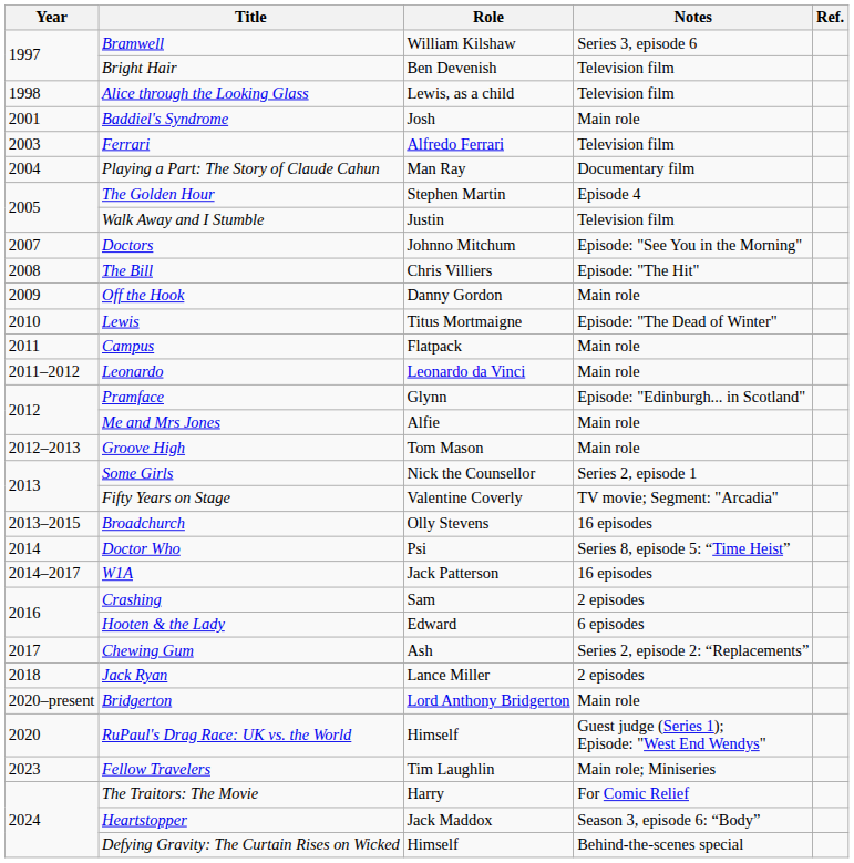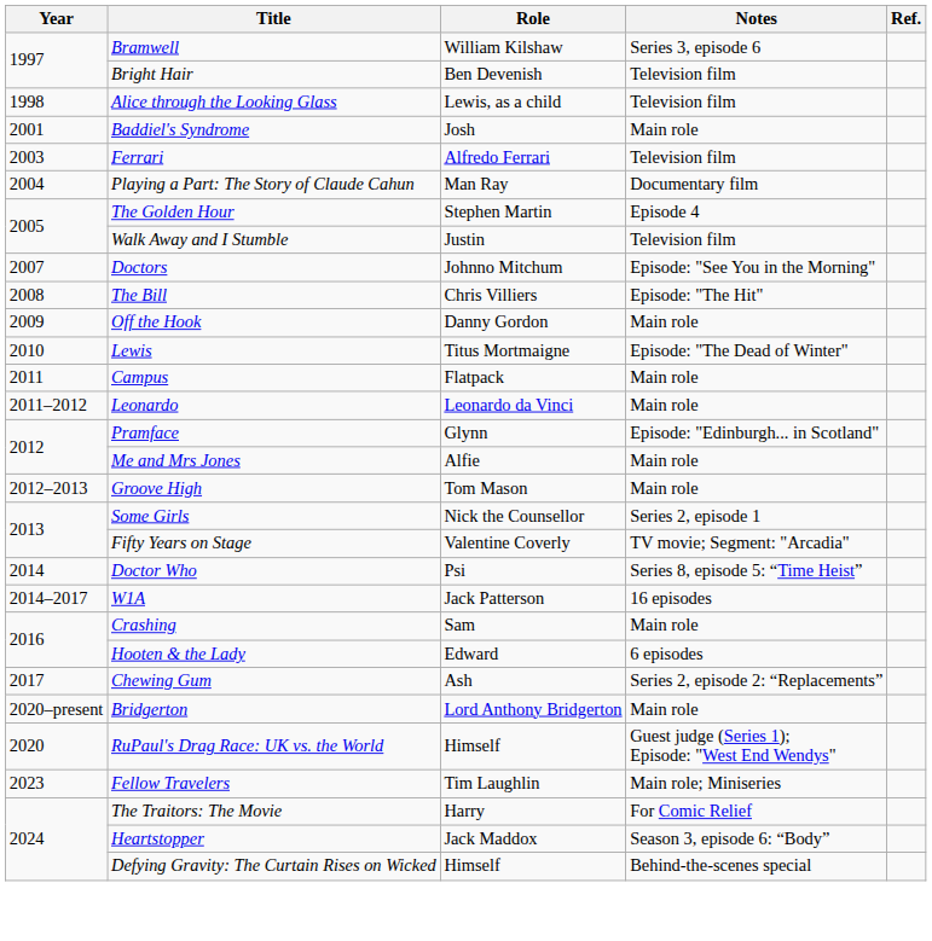 <table class="wikitable sortable">
 <tr>
 <th>Year</th>
 <th>Title</th>
 <th>Role</th>
 <th>Notes</th>
 <th>Ref.</th>
 </tr>
 <tr>
 <td rowspan="2">1997</td>
 <td><em><a href='#'>Bramwell</a></em></td>
 <td>William Kilshaw</td>
 <td>Series 3, episode 6</td>
 <td></td>
 </tr>
 <tr>
 <td><em>Bright Hair</em></td>
 <td>Ben Devenish</td>
 <td>Television film</td>
 <td></td>
 </tr>
 <tr>
 <td>1998</td>
 <td><em><a href='#'>Alice through the Looking Glass</a></em></td>
 <td>Lewis, as a child</td>
 <td>Television film</td>
 <td></td>
 </tr>
 <tr>
 <td>2001</td>
 <td><em><a href='#'>Baddiel's Syndrome</a></em></td>
 <td>Josh</td>
 <td>Main role</td>
 <td></td>
 </tr>
 <tr>
 <td>2003</td>
 <td><em><a href='#'>Ferrari</a></em></td>
 <td><a href='#'>Alfredo Ferrari</a></td>
 <td>Television film</td>
 <td></td>
 </tr>
 <tr>
 <td>2004</td>
 <td><em>Playing a Part: The Story of Claude Cahun</em></td>
 <td>Man Ray</td>
 <td>Documentary film</td>
 <td></td>
 </tr>
 <tr>
 <td rowspan="2">2005</td>
 <td><em><a href='#'>The Golden Hour</a></em></td>
 <td>Stephen Martin</td>
 <td>Episode 4</td>
 <td></td>
 </tr>
 <tr>
 <td><em>Walk Away and I Stumble</em></td>
 <td>Justin</td>
 <td>Television film</td>
 <td></td>
 </tr>
 <tr>
 <td>2007</td>
 <td><em><a href='#'>Doctors</a></em></td>
 <td>Johnno Mitchum</td>
 <td>Episode: "See You in the Morning"</td>
 <td></td>
 </tr>
 <tr>
 <td>2008</td>
 <td><em><a href='#'>The Bill</a></em></td>
 <td>Chris Villiers</td>
 <td>Episode: "The Hit"</td>
 <td></td>
 </tr>
 <tr>
 <td>2009</td>
 <td><em><a href='#'>Off the Hook</a></em></td>
 <td>Danny Gordon</td>
 <td>Main role</td>
 <td></td>
 </tr>
 <tr>
 <td>2010</td>
 <td><em><a href='#'>Lewis</a></em></td>
 <td>Titus Mortmaigne</td>
 <td>Episode: "The Dead of Winter"</td>
 <td></td>
 </tr>
 <tr>
 <td>2011</td>
 <td><em><a href='#'>Campus</a></em></td>
 <td>Flatpack</td>
 <td>Main role</td>
 <td></td>
 </tr>
 <tr>
 <td>2011–2012</td>
 <td><em><a href='#'>Leonardo</a></em></td>
 <td><a href='#'>Leonardo da Vinci</a></td>
 <td>Main role</td>
 <td></td>
 </tr>
 <tr>
 <td rowspan="2">2012</td>
 <td><em><a href='#'>Pramface</a></em></td>
 <td>Glynn</td>
 <td>Episode: "Edinburgh... in Scotland"</td>
 <td></td>
 </tr>
 <tr>
 <td><em><a href='#'>Me and Mrs Jones</a></em></td>
 <td>Alfie</td>
 <td>Main role</td>
 <td></td>
 </tr>
 <tr>
 <td>2012–2013</td>
 <td><em><a href='#'>Groove High</a></em></td>
 <td>Tom Mason</td>
 <td>Main role</td>
 <td></td>
 </tr>
 <tr>
 <td rowspan="2">2013</td>
 <td><em><a href='#'>Some Girls</a></em></td>
 <td>Nick the Counsellor</td>
 <td>Series 2, episode 1</td>
 <td></td>
 </tr>
 <tr>
 <td><em>Fifty Years on Stage</em></td>
 <td>Valentine Coverly</td>
 <td>TV movie; Segment: "Arcadia"</td>
 <td></td>
 </tr>
 <tr>
-<td>2013–2015</td>
-<td><em><a href='#'>Broadchurch</a></em></td>
-<td>Olly Stevens</td>
-<td>16 episodes</td>
-<td></td>
-</tr>
-<tr>
 <td>2014</td>
 <td><em><a href='#'>Doctor Who</a></em></td>
 <td>Psi</td>
 <td>Series 8, episode 5: “<a href='#'>Time Heist</a>”</td>
 <td></td>
 </tr>
 <tr>
 <td>2014–2017</td>
 <td><em><a href='#'>W1A</a></em></td>
 <td>Jack Patterson</td>
 <td>16 episodes</td>
 <td></td>
 </tr>
 <tr>
 <td rowspan="2">2016</td>
 <td><em><a href='#'>Crashing</a></em></td>
 <td>Sam</td>
-<td>2 episodes</td>
+<td>Main role</td>
 <td></td>
 </tr>
 <tr>
 <td><em><a href='#'>Hooten & the Lady</a></em></td>
 <td>Edward</td>
 <td>6 episodes</td>
 <td></td>
 </tr>
 <tr>
 <td>2017</td>
 <td><em><a href='#'>Chewing Gum</a></em></td>
 <td>Ash</td>
 <td>Series 2, episode 2: “Replacements”</td>
-<td></td>
-</tr>
-<tr>
-<td>2018</td>
-<td><em><a href='#'>Jack Ryan</a></em></td>
-<td>Lance Miller</td>
-<td>2 episodes</td>
 <td></td>
 </tr>
 <tr>
 <td>2020–present</td>
 <td><em><a href='#'>Bridgerton</a></em></td>
 <td><a href='#'>Lord Anthony Bridgerton</a></td>
 <td>Main role</td>
 <td></td>
 </tr>
 <tr>
 <td>2020</td>
 <td><em><a href='#'>RuPaul's Drag Race: UK vs. the World</a></em></td>
 <td>Himself</td>
 <td>Guest judge (<a href='#'>Series 1</a>);<br>Episode: "<a href='#'>West End Wendys</a>"</td>
 <td></td>
 </tr>
 <tr>
 <td>2023</td>
 <td><em><a href='#'>Fellow Travelers</a></em></td>
 <td>Tim Laughlin</td>
 <td>Main role; Miniseries</td>
 <td></td>
 </tr>
 <tr>
 <td rowspan="3">2024</td>
 <td><em>The Traitors: The Movie</em></td>
 <td>Harry</td>
 <td>For <a href='#'>Comic Relief</a></td>
 <td></td>
 </tr>
 <tr>
 <td><em><a href='#'>Heartstopper</a></em></td>
 <td>Jack Maddox</td>
 <td>Season 3, episode 6: “Body”</td>
 <td></td>
 </tr>
 <tr>
 <td><em>Defying Gravity: The Curtain Rises on Wicked</em></td>
 <td>Himself</td>
 <td>Behind-the-scenes special</td>
 <td></td>
 </tr>
 </table>
